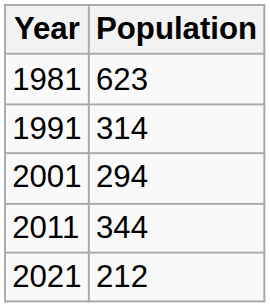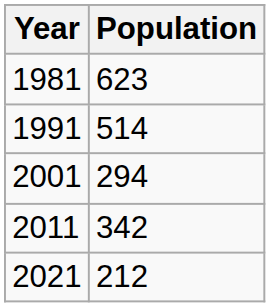 <table class="wikitable">
 <tr>
 <th>Year</th>
 <th>Population</th>
 </tr>
 <tr>
 <td>1981</td>
 <td>623</td>
 </tr>
 <tr>
 <td>1991</td>
-<td>314</td>
+<td>514</td>
 </tr>
 <tr>
 <td>2001</td>
 <td>294</td>
 </tr>
 <tr>
 <td>2011</td>
-<td>344</td>
+<td>342</td>
 </tr>
 <tr>
 <td>2021</td>
 <td>212</td>
 </tr>
 </table>
